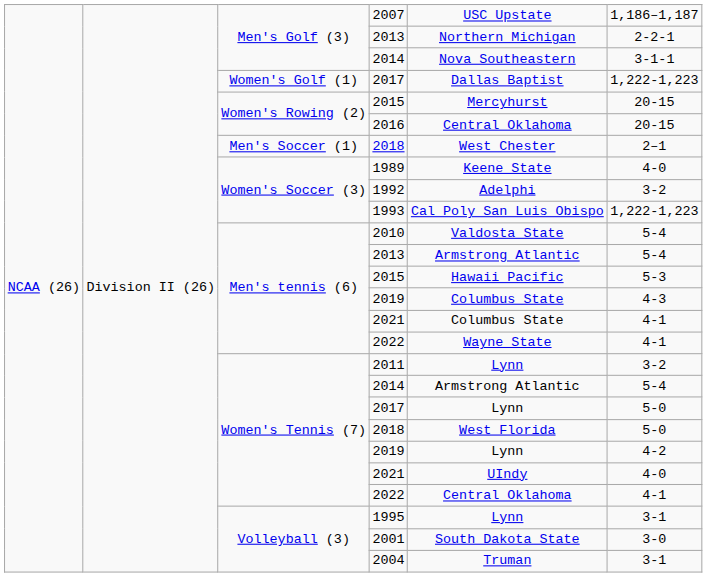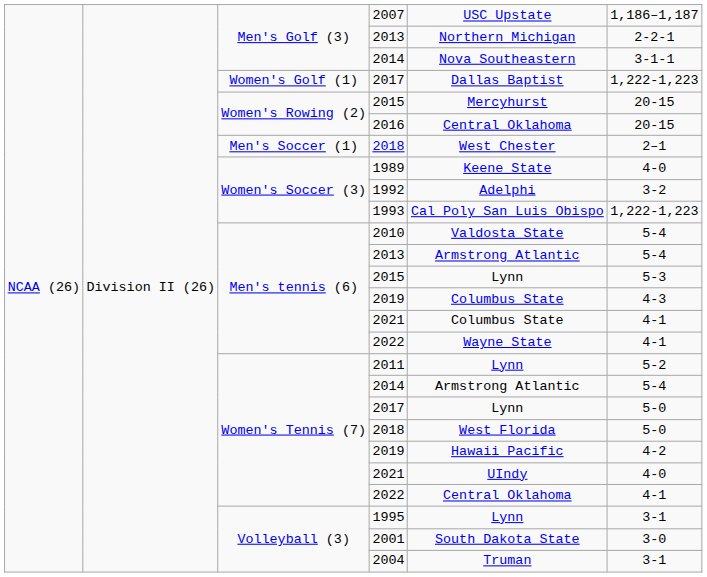 <table class="wikitable">
 <tr align="center">
 <td rowspan="26"><a href='#'>NCAA</a> (26)</td>
 <td rowspan="26">Division II (26)</td>
 <td rowspan="3"><a href='#'>Men's Golf</a> (3)</td>
 <td>2007</td>
 <td><a href='#'>USC Upstate</a></td>
 <td>1,186–1,187</td>
 </tr>
 <tr align="center">
 <td>2013</td>
 <td><a href='#'>Northern Michigan</a></td>
 <td>2-2-1</td>
 </tr>
 <tr align="center">
 <td>2014</td>
 <td><a href='#'>Nova Southeastern</a></td>
 <td>3-1-1</td>
 </tr>
 <tr align="center">
 <td rowspan="1"><a href='#'>Women's Golf</a> (1)</td>
 <td>2017</td>
 <td><a href='#'>Dallas Baptist</a></td>
 <td>1,222-1,223</td>
 </tr>
 <tr align="center">
 <td rowspan="2"><a href='#'>Women's Rowing</a> (2)</td>
 <td>2015</td>
 <td><a href='#'>Mercyhurst</a></td>
 <td>20-15</td>
 </tr>
 <tr align="center">
 <td>2016</td>
 <td><a href='#'>Central Oklahoma</a></td>
 <td>20-15</td>
 </tr>
 <tr align="center">
 <td rowspan="1"><a href='#'>Men's Soccer</a> (1)</td>
 <td><a href='#'>2018</a></td>
 <td><a href='#'>West Chester</a></td>
 <td>2–1</td>
 </tr>
 <tr align="center">
 <td rowspan="3"><a href='#'>Women's Soccer</a> (3)</td>
 <td>1989</td>
 <td><a href='#'>Keene State</a></td>
 <td>4-0</td>
 </tr>
 <tr align="center">
 <td>1992</td>
 <td><a href='#'>Adelphi</a></td>
 <td>3-2</td>
 </tr>
 <tr align="center">
 <td>1993</td>
 <td><a href='#'>Cal Poly San Luis Obispo</a></td>
 <td>1,222-1,223</td>
 </tr>
 <tr align="center">
 <td rowspan="6"><a href='#'>Men's tennis</a> (6)</td>
 <td>2010</td>
 <td><a href='#'>Valdosta State</a></td>
 <td>5-4</td>
 </tr>
 <tr align="center">
 <td>2013</td>
 <td><a href='#'>Armstrong Atlantic</a></td>
 <td>5-4</td>
 </tr>
 <tr align="center">
 <td>2015</td>
-<td><a href='#'>Hawaii Pacific</a></td>
+<td>Lynn</td>
 <td>5-3</td>
 </tr>
 <tr align="center">
 <td>2019</td>
 <td><a href='#'>Columbus State</a></td>
 <td>4-3</td>
 </tr>
 <tr align="center">
 <td>2021</td>
 <td>Columbus State</td>
 <td>4-1</td>
 </tr>
 <tr align="center">
 <td>2022</td>
 <td><a href='#'>Wayne State</a></td>
 <td>4-1</td>
 </tr>
 <tr align="center">
 <td rowspan="7"><a href='#'>Women's Tennis</a> (7)</td>
 <td>2011</td>
 <td><a href='#'>Lynn</a></td>
-<td>3-2</td>
+<td>5-2</td>
 </tr>
 <tr align="center">
 <td>2014</td>
 <td>Armstrong Atlantic</td>
 <td>5-4</td>
 </tr>
 <tr align="center">
 <td>2017</td>
 <td>Lynn</td>
 <td>5-0</td>
 </tr>
 <tr align="center">
 <td>2018</td>
 <td><a href='#'>West Florida</a></td>
 <td>5-0</td>
 </tr>
 <tr align="center">
 <td>2019</td>
-<td>Lynn</td>
+<td><a href='#'>Hawaii Pacific</a></td>
 <td>4-2</td>
 </tr>
 <tr align="center">
 <td>2021</td>
 <td><a href='#'>UIndy</a></td>
 <td>4-0</td>
 </tr>
 <tr align="center">
 <td>2022</td>
 <td><a href='#'>Central Oklahoma</a></td>
 <td>4-1</td>
 </tr>
 <tr align="center">
 <td rowspan="3"><a href='#'>Volleyball</a> (3)</td>
 <td>1995</td>
 <td><a href='#'>Lynn</a></td>
 <td>3-1</td>
 </tr>
 <tr align="center">
 <td>2001</td>
 <td><a href='#'>South Dakota State</a></td>
 <td>3-0</td>
 </tr>
 <tr align="center">
 <td>2004</td>
 <td><a href='#'>Truman</a></td>
 <td>3-1</td>
 </tr>
 </table>
